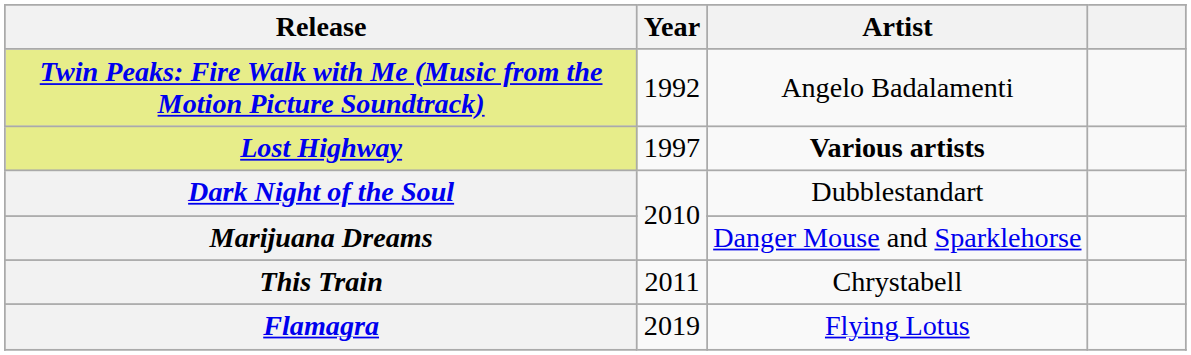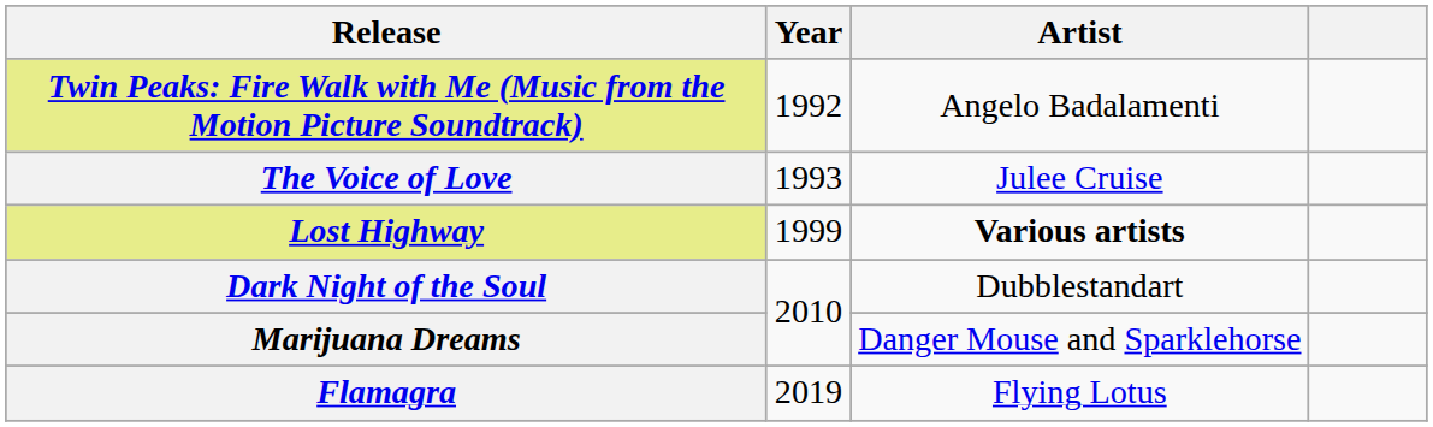 <table class="wikitable plainrowheaders" style="text-align:center">
 <tr>
 <th scope="col" style="width:22em">Release</th>
 <th scope="col">Year</th>
 <th scope="col">Artist</th>
 <th scope="col" style="width:3em"></th>
 </tr>
 <tr>
 <th scope="row" style="background-color:#E7ED8A"><em><a href='#'>Twin Peaks: Fire Walk with Me (Music from the Motion Picture Soundtrack)</a></em></th>
 <td>1992</td>
 <td>Angelo Badalamenti</td>
 <td></td>
 </tr>
 <tr>
+<th scope="row"><em><a href='#'>The Voice of Love</a></em></th>
+<td>1993</td>
+<td><a href='#'>Julee Cruise</a></td>
+<td></td>
+</tr>
+<tr>
 <th scope="row" style="background-color:#E7ED8A"><em><a href='#'>Lost Highway</a></em></th>
-<td>1997</td>
+<td>1999</td>
 <td><strong>Various artists</strong></td>
 <td></td>
 </tr>
 <tr>
 <th scope="row"><em><a href='#'>Dark Night of the Soul</a></em></th>
 <td rowspan="2">2010</td>
 <td>Dubblestandart</td>
 <td></td>
 </tr>
 <tr>
 <th scope="row"><em>Marijuana Dreams</em></th>
 <td><a href='#'>Danger Mouse</a> and <a href='#'>Sparklehorse</a></td>
 <td></td>
 </tr>
 <tr>
-<th scope="row"><em>This Train</em></th>
-<td>2011</td>
-<td>Chrystabell</td>
-<td></td>
-</tr>
-<tr>
 <th scope="row"><em><a href='#'>Flamagra</a></em></th>
 <td>2019</td>
 <td><a href='#'>Flying Lotus</a></td>
 <td></td>
 </tr>
 </table>
